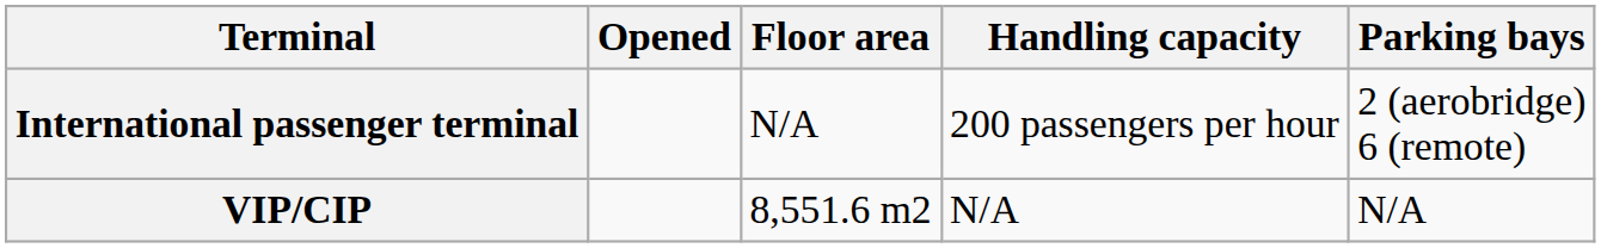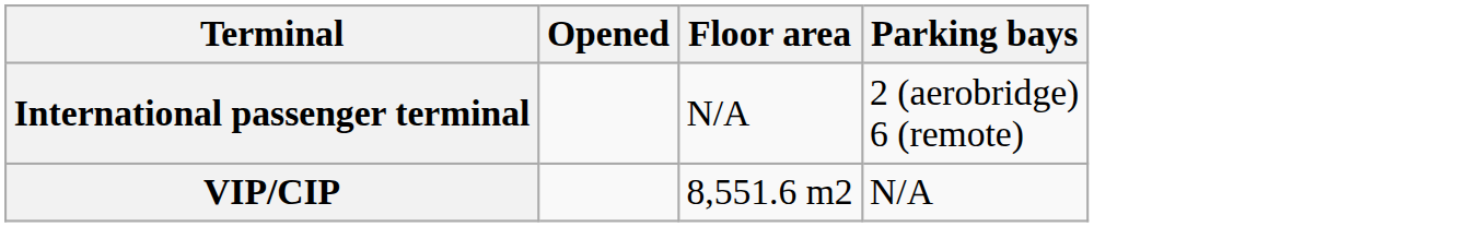 <table class="wikitable">
 <tr>
 <th>Terminal</th>
 <th>Opened</th>
 <th>Floor area</th>
-<th>Handling capacity</th>
 <th>Parking bays</th>
 </tr>
 <tr>
 <th>International passenger terminal</th>
 <td></td>
 <td>N/A</td>
-<td>200 passengers per hour</td>
 <td>2 (aerobridge)<br> 6 (remote)</td>
 </tr>
 <tr>
 <th>VIP/CIP</th>
 <td></td>
 <td>8,551.6 m2</td>
 <td>N/A</td>
-<td>N/A</td>
 </tr>
 </table>
